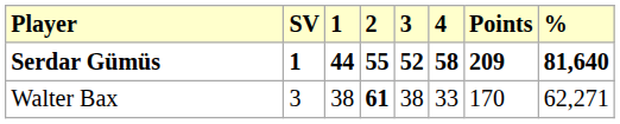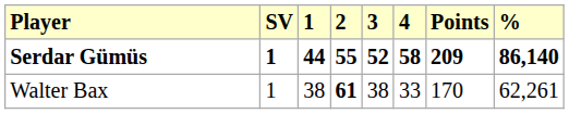 <table class="wikitable">
 <tr bgcolor="#ffffcc">
 <td width=180><strong>Player</strong></td>
 <td><strong>SV</strong></td>
 <td><strong>1</strong></td>
 <td><strong>2</strong></td>
 <td><strong>3</strong></td>
 <td><strong>4</strong></td>
 <td><strong>Points</strong></td>
 <td><strong>%</strong></td>
 </tr>
 <tr bgcolor="FFFFFF">
 <td> <strong>Serdar Gümüs</strong></td>
 <td><strong>1</strong></td>
 <td><strong>44</strong></td>
 <td><strong>55</strong></td>
 <td><strong>52</strong></td>
 <td><strong>58</strong></td>
 <td><strong>209</strong></td>
-<td><strong>81,640</strong></td>
+<td><strong>86,140</strong></td>
 </tr>
 <tr bgcolor="FFFFFF">
 <td> Walter Bax</td>
-<td>3</td>
+<td>1</td>
 <td>38</td>
 <td><strong>61</strong></td>
 <td>38</td>
 <td>33</td>
 <td>170</td>
-<td>62,271</td>
+<td>62,261</td>
 </tr>
 </table>
